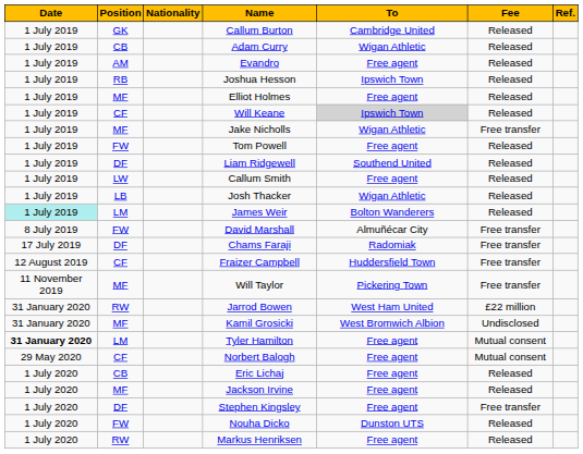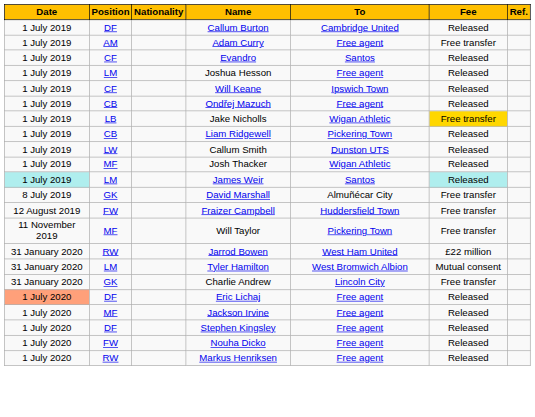 <table class="wikitable"  style="text-align:center; font-size:90%; ">
 <tr>
 <th style="color:#000000; background:#ffbf00; border:1px solid #000000; width:120px;">Date</th>
 <th style="color:#000000; background:#ffbf00; border:1px solid #000000; width:50px;">Position</th>
 <th style="color:#000000; background:#ffbf00; border:1px solid #000000; width:50px;">Nationality</th>
 <th style="color:#000000; background:#ffbf00; border:1px solid #000000; width:150px;">Name</th>
 <th style="color:#000000; background:#ffbf00; border:1px solid #000000; width:200px;">To</th>
 <th style="color:#000000; background:#ffbf00; border:1px solid #000000; width:110px;">Fee</th>
 <th style="color:#000000; background:#ffbf00; border:1px solid #000000; width:25px;">Ref.</th>
 </tr>
 <tr>
 <td>1 July 2019</td>
-<td><a href='#'>GK</a></td>
+<td><a href='#'>DF</a></td>
 <td></td>
 <td><a href='#'>Callum Burton</a></td>
 <td> <a href='#'>Cambridge United</a></td>
 <td>Released</td>
 <td></td>
 </tr>
 <tr>
 <td>1 July 2019</td>
-<td><a href='#'>CB</a></td>
+<td><a href='#'>AM</a></td>
 <td></td>
 <td><a href='#'>Adam Curry</a></td>
-<td> <a href='#'>Wigan Athletic</a></td>
+<td> <a href='#'>Free agent</a></td>
+<td>Free transfer</td>
+<td></td>
+</tr>
+<tr>
+<td>1 July 2019</td>
+<td><a href='#'>CF</a></td>
+<td></td>
+<td><a href='#'>Evandro</a></td>
+<td> <a href='#'>Santos</a></td>
 <td>Released</td>
 <td></td>
 </tr>
 <tr>
 <td>1 July 2019</td>
-<td><a href='#'>AM</a></td>
-<td></td>
-<td><a href='#'>Evandro</a></td>
-<td><a href='#'>Free agent</a></td>
-<td>Released</td>
-<td></td>
-</tr>
-<tr>
-<td>1 July 2019</td>
-<td><a href='#'>RB</a></td>
+<td><a href='#'>LM</a></td>
 <td></td>
 <td>Joshua Hesson</td>
-<td> <a href='#'>Ipswich Town</a></td>
-<td>Released</td>
-<td></td>
-</tr>
-<tr>
-<td>1 July 2019</td>
-<td><a href='#'>MF</a></td>
-<td></td>
-<td>Elliot Holmes</td>
 <td> <a href='#'>Free agent</a></td>
 <td>Released</td>
 <td></td>
 </tr>
 <tr>
 <td>1 July 2019</td>
 <td><a href='#'>CF</a></td>
 <td></td>
 <td><a href='#'>Will Keane</a></td>
-<td style="background: lightgrey;"> <a href='#'>Ipswich Town</a></td>
+<td> <a href='#'>Ipswich Town</a></td>
 <td>Released</td>
 <td></td>
 </tr>
 <tr>
 <td>1 July 2019</td>
-<td><a href='#'>MF</a></td>
+<td><a href='#'>CB</a></td>
 <td></td>
-<td>Jake Nicholls</td>
-<td> <a href='#'>Wigan Athletic</a></td>
-<td>Free transfer</td>
-<td></td>
-</tr>
-<tr>
-<td>1 July 2019</td>
-<td><a href='#'>FW</a></td>
-<td></td>
-<td>Tom Powell</td>
+<td><a href='#'>Ondřej Mazuch</a></td>
 <td> <a href='#'>Free agent</a></td>
 <td>Released</td>
 <td></td>
 </tr>
 <tr>
 <td>1 July 2019</td>
-<td><a href='#'>DF</a></td>
+<td><a href='#'>LB</a></td>
+<td></td>
+<td>Jake Nicholls</td>
+<td> <a href='#'>Wigan Athletic</a></td>
+<td style="background: gold;">Free transfer</td>
+<td></td>
+</tr>
+<tr>
+<td>1 July 2019</td>
+<td><a href='#'>CB</a></td>
 <td></td>
 <td><a href='#'>Liam Ridgewell</a></td>
-<td> <a href='#'>Southend United</a></td>
+<td> <a href='#'>Pickering Town</a></td>
 <td>Released</td>
 <td></td>
 </tr>
 <tr>
 <td>1 July 2019</td>
 <td><a href='#'>LW</a></td>
 <td></td>
 <td>Callum Smith</td>
-<td><a href='#'>Free agent</a></td>
+<td> <a href='#'>Dunston UTS</a></td>
 <td>Released</td>
 <td></td>
 </tr>
 <tr>
 <td>1 July 2019</td>
-<td><a href='#'>LB</a></td>
+<td><a href='#'>MF</a></td>
 <td></td>
 <td>Josh Thacker</td>
 <td> <a href='#'>Wigan Athletic</a></td>
 <td>Released</td>
 <td></td>
 </tr>
 <tr>
 <td style="background: paleturquoise;">1 July 2019</td>
 <td><a href='#'>LM</a></td>
 <td></td>
 <td><a href='#'>James Weir</a></td>
-<td> <a href='#'>Bolton Wanderers</a></td>
-<td>Released</td>
+<td> <a href='#'>Santos</a></td>
+<td style="background: paleturquoise;">Released</td>
 <td></td>
 </tr>
 <tr>
 <td>8 July 2019</td>
-<td><a href='#'>FW</a></td>
+<td><a href='#'>GK</a></td>
 <td></td>
 <td><a href='#'>David Marshall</a></td>
 <td> Almuñécar City</td>
 <td>Free transfer</td>
 <td></td>
 </tr>
 <tr>
-<td>17 July 2019</td>
-<td><a href='#'>DF</a></td>
-<td></td>
-<td><a href='#'>Chams Faraji</a></td>
-<td> <a href='#'>Radomiak</a></td>
-<td>Free transfer</td>
-<td></td>
-</tr>
-<tr>
 <td>12 August 2019</td>
-<td><a href='#'>CF</a></td>
+<td><a href='#'>FW</a></td>
 <td></td>
 <td><a href='#'>Fraizer Campbell</a></td>
 <td> <a href='#'>Huddersfield Town</a></td>
 <td>Free transfer</td>
 <td></td>
 </tr>
 <tr>
 <td>11 November 2019</td>
 <td><a href='#'>MF</a></td>
 <td></td>
 <td>Will Taylor</td>
 <td> <a href='#'>Pickering Town</a></td>
 <td>Free transfer</td>
 <td></td>
 </tr>
 <tr>
 <td>31 January 2020</td>
 <td><a href='#'>RW</a></td>
 <td></td>
 <td><a href='#'>Jarrod Bowen</a></td>
 <td> <a href='#'>West Ham United</a></td>
 <td>£22 million</td>
 <td></td>
 </tr>
 <tr>
 <td>31 January 2020</td>
-<td><a href='#'>MF</a></td>
-<td></td>
-<td><a href='#'>Kamil Grosicki</a></td>
-<td> <a href='#'>West Bromwich Albion</a></td>
-<td>Undisclosed</td>
-<td></td>
-</tr>
-<tr>
-<td><strong>31 January 2020</strong></td>
 <td><a href='#'>LM</a></td>
 <td></td>
 <td><a href='#'>Tyler Hamilton</a></td>
-<td><a href='#'>Free agent</a></td>
+<td> <a href='#'>West Bromwich Albion</a></td>
 <td>Mutual consent</td>
 <td></td>
 </tr>
 <tr>
-<td>29 May 2020</td>
-<td><a href='#'>CF</a></td>
+<td>31 January 2020</td>
+<td><a href='#'>GK</a></td>
 <td></td>
-<td><a href='#'>Norbert Balogh</a></td>
-<td><a href='#'>Free agent</a></td>
-<td>Mutual consent</td>
+<td>Charlie Andrew</td>
+<td> <a href='#'>Lincoln City</a></td>
+<td>Free transfer</td>
 <td></td>
 </tr>
 <tr>
-<td>1 July 2020</td>
-<td><a href='#'>CB</a></td>
+<td style="background: lightsalmon;">1 July 2020</td>
+<td><a href='#'>DF</a></td>
 <td></td>
 <td><a href='#'>Eric Lichaj</a></td>
 <td><a href='#'>Free agent</a></td>
 <td>Released</td>
 <td></td>
 </tr>
 <tr>
 <td>1 July 2020</td>
 <td><a href='#'>MF</a></td>
 <td></td>
 <td><a href='#'>Jackson Irvine</a></td>
 <td><a href='#'>Free agent</a></td>
 <td>Released</td>
 <td></td>
 </tr>
 <tr>
 <td>1 July 2020</td>
 <td><a href='#'>DF</a></td>
 <td></td>
 <td><a href='#'>Stephen Kingsley</a></td>
 <td><a href='#'>Free agent</a></td>
-<td>Free transfer</td>
+<td>Released</td>
 <td></td>
 </tr>
 <tr>
 <td>1 July 2020</td>
 <td><a href='#'>FW</a></td>
 <td></td>
 <td><a href='#'>Nouha Dicko</a></td>
-<td> <a href='#'>Dunston UTS</a></td>
+<td><a href='#'>Free agent</a></td>
 <td>Released</td>
 <td></td>
 </tr>
 <tr>
 <td>1 July 2020</td>
 <td><a href='#'>RW</a></td>
 <td></td>
 <td><a href='#'>Markus Henriksen</a></td>
 <td><a href='#'>Free agent</a></td>
 <td>Released</td>
 <td></td>
 </tr>
 </table>
